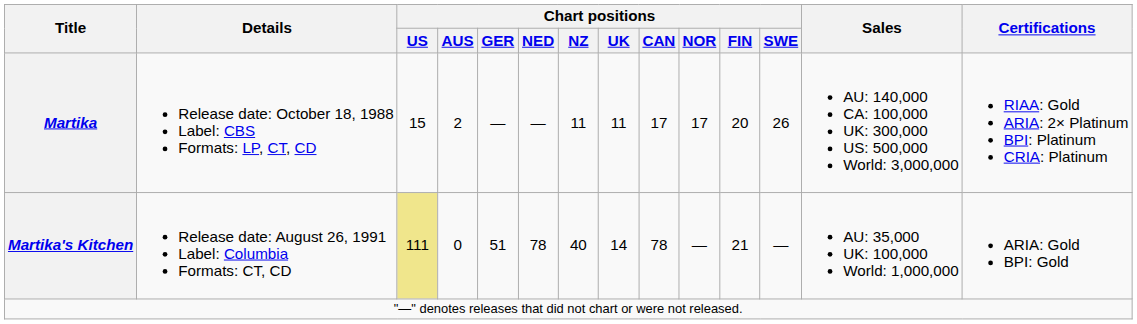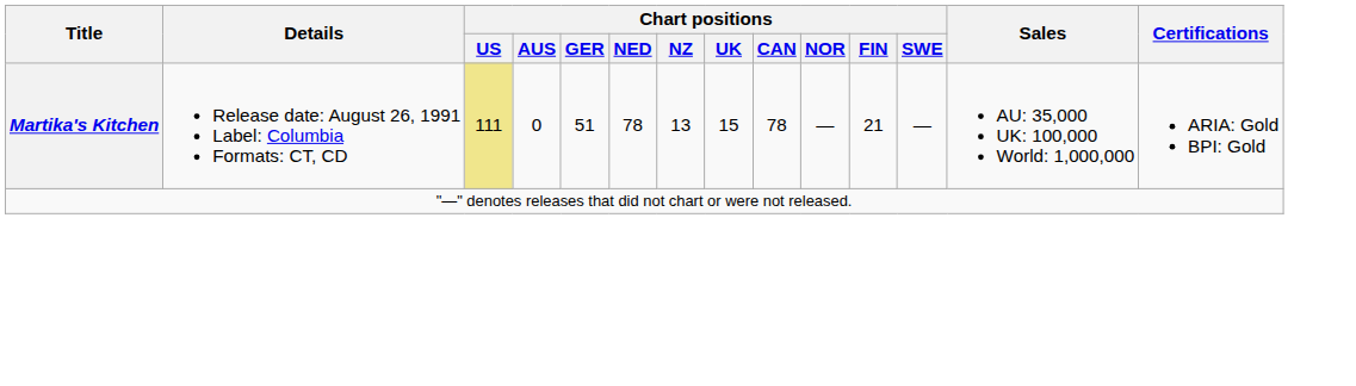 <table class="wikitable plainrowheaders">
 <tr>
 <th rowspan="2">Title</th>
 <th rowspan="2">Details</th>
 <th colspan="10">Chart positions</th>
 <th rowspan="2">Sales</th>
 <th rowspan="2"><a href='#'>Certifications</a></th>
 </tr>
 <tr>
 <th width="35" align=center><a href='#'>US</a><br></th>
 <th width="35" align=center><a href='#'>AUS</a><br></th>
 <th width="35" align=center><a href='#'>GER</a><br></th>
 <th width="35" align=center><a href='#'>NED</a><br></th>
 <th width="35" align=center><a href='#'>NZ</a><br></th>
 <th width="35" align=center><a href='#'>UK</a><br></th>
 <th width="35" align=center><a href='#'>CAN</a><br></th>
 <th width="35" align=center><a href='#'>NOR</a><br></th>
 <th width="35" align=center><a href='#'>FIN</a><br></th>
 <th width="35" align=center><a href='#'>SWE</a><br></th>
 </tr>
 <tr>
-<th scope="row"><em><a href='#'>Martika</a></em></th>
-<td><br><ul><li>Release date: October 18, 1988</li><li>Label: <a href='#'>CBS</a></li><li>Formats: <a href='#'>LP</a>, <a href='#'>CT</a>, <a href='#'>CD</a></li></ul></td>
-<td align=center>15</td>
-<td align=center>2</td>
-<td align=center>—</td>
-<td align=center>—</td>
-<td align=center>11</td>
-<td align=center>11</td>
-<td align=center>17</td>
-<td align=center>17</td>
-<td align=center>20</td>
-<td align=center>26</td>
-<td><br><ul><li>AU: 140,000</li><li>CA: 100,000</li><li>UK: 300,000</li><li>US: 500,000</li><li>World: 3,000,000</li></ul></td>
-<td><br><ul><li><a href='#'>RIAA</a>: Gold</li><li><a href='#'>ARIA</a>: 2× Platinum</li><li><a href='#'>BPI</a>: Platinum</li><li><a href='#'>CRIA</a>: Platinum</li></ul></td>
-</tr>
-<tr>
 <th scope="row"><em><a href='#'>Martika's Kitchen</a></em></th>
 <td><br><ul><li>Release date: August 26, 1991</li><li>Label: <a href='#'>Columbia</a></li><li>Formats: CT, CD</li></ul></td>
 <td align=center style="background: khaki;">111</td>
 <td align=center>0</td>
 <td align=center>51</td>
 <td align=center>78</td>
-<td align=center>40</td>
-<td align=center>14</td>
+<td align=center>13</td>
+<td align=center>15</td>
 <td align=center>78</td>
 <td align=center>—</td>
 <td align=center>21</td>
 <td align=center>—</td>
 <td><br><ul><li>AU: 35,000</li><li>UK: 100,000</li><li>World: 1,000,000</li></ul></td>
 <td><br><ul><li>ARIA: Gold</li><li>BPI: Gold</li></ul></td>
 </tr>
 <tr>
 <td align="center" colspan="14" style="font-size:85%">"—" denotes releases that did not chart or were not released.</td>
 </tr>
 </table>
